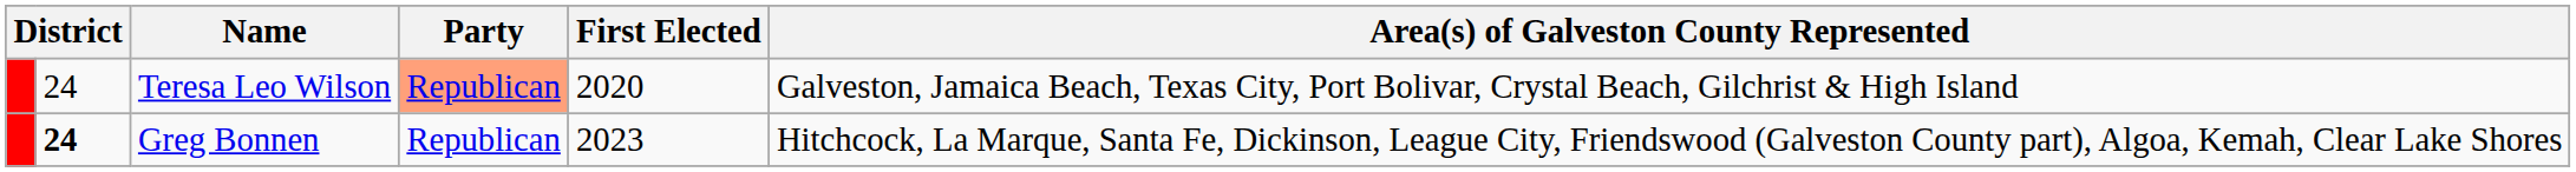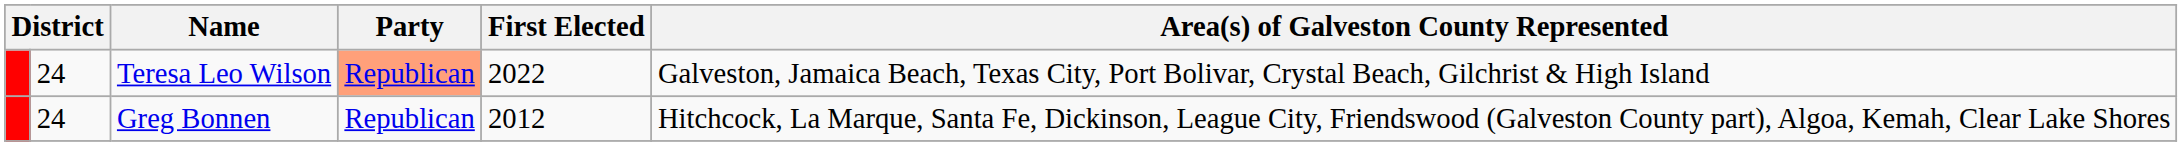 <table class=wikitable>
 <tr>
 <th colspan=2 align=center valign=bottom><strong>District</strong></th>
 <th align=center valign=bottom><strong>Name</strong></th>
 <th align=center valign=bottom><strong>Party</strong></th>
 <th align=center valign=bottom><strong>First Elected</strong></th>
 <th align=center valign=bottom><strong>Area(s) of Galveston County Represented</strong></th>
 </tr>
 <tr>
 <td bgcolor="red"></td>
 <td>24</td>
 <td><a href='#'>Teresa Leo Wilson</a></td>
 <td style="background: lightsalmon;"><a href='#'>Republican</a></td>
-<td>2020</td>
+<td>2022</td>
 <td>Galveston, Jamaica Beach, Texas City, Port Bolivar, Crystal Beach, Gilchrist & High Island</td>
 </tr>
 <tr>
 <td bgcolor="red"></td>
-<td><strong>24</strong></td>
+<td>24</td>
 <td><a href='#'>Greg Bonnen</a></td>
 <td><a href='#'>Republican</a></td>
-<td>2023</td>
+<td>2012</td>
 <td>Hitchcock, La Marque, Santa Fe, Dickinson, League City, Friendswood (Galveston County part), Algoa, Kemah, Clear Lake Shores</td>
 </tr>
 </table>
